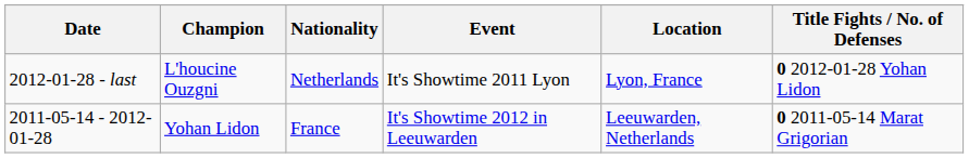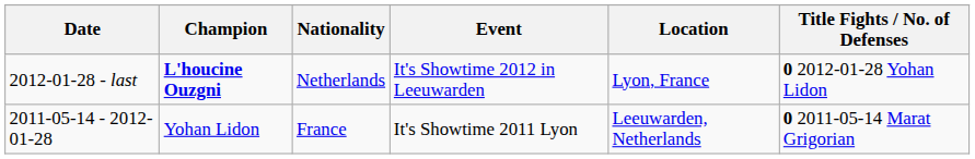 <table class="wikitable" width=95% style="clear:both; margin:1.5em auto; text-align:center;">
 <tr>
 </tr>
 <tr align="center"  bgcolor="#dddddd">
 <th>Date</th>
 <th>Champion</th>
 <th>Nationality</th>
 <th>Event</th>
 <th>Location</th>
 <th>Title Fights / No. of Defenses</th>
 </tr>
 <tr align="left"  bgcolor=>
 <td>2012-01-28 - <em>last</em></td>
-<td><a href='#'>L'houcine Ouzgni</a></td>
+<td><strong><a href='#'>L'houcine Ouzgni</a></strong></td>
 <td> <a href='#'>Netherlands</a></td>
-<td align=left>It's Showtime 2011 Lyon</td>
+<td align=left><a href='#'>It's Showtime 2012 in Leeuwarden</a></td>
 <td align=left><a href='#'>Lyon, France</a></td>
 <td align=left><strong>0</strong> 2012-01-28  <a href='#'>Yohan Lidon</a></td>
 </tr>
 <tr align="left"  bgcolor=>
 <td>2011-05-14 - 2012-01-28</td>
 <td><a href='#'>Yohan Lidon</a></td>
 <td> <a href='#'>France</a></td>
-<td align=left><a href='#'>It's Showtime 2012 in Leeuwarden</a></td>
+<td align=left>It's Showtime 2011 Lyon</td>
 <td align=left><a href='#'>Leeuwarden, Netherlands</a></td>
 <td align=left><strong>0</strong> 2011-05-14  <a href='#'>Marat Grigorian</a></td>
 </tr>
 </table>
